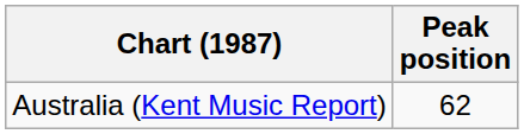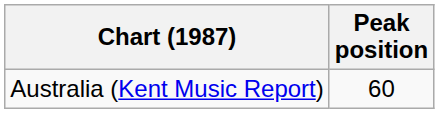 <table class="wikitable">
 <tr>
 <th>Chart (1987)</th>
 <th>Peak<br>position</th>
 </tr>
 <tr>
 <td>Australia (<a href='#'>Kent Music Report</a>)</td>
-<td style="text-align:center;">62</td>
+<td style="text-align:center;">60</td>
 </tr>
 </table>
